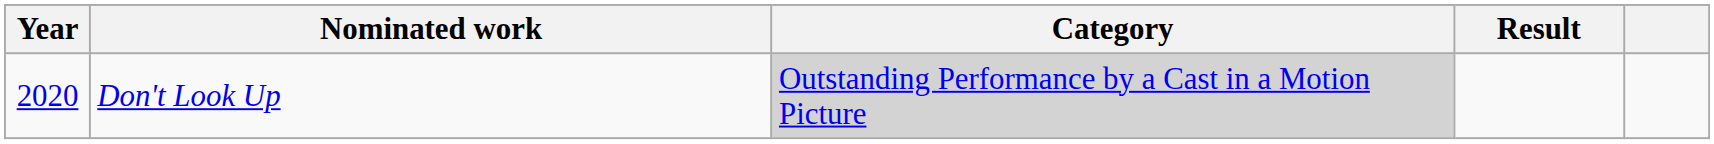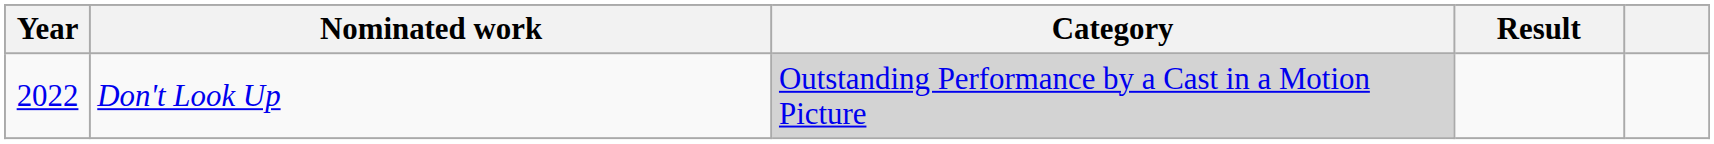 <table class="wikitable" style="width:100%;">
 <tr>
 <th style="width:5%;">Year</th>
 <th style="width:40%;">Nominated work</th>
 <th style="width:40%;">Category</th>
 <th style="width:10%;">Result</th>
 <th style="width:5%;"></th>
 </tr>
 <tr>
-<td style="text-align:center;"><a href='#'>2020</a></td>
+<td style="text-align:center;"><a href='#'>2022</a></td>
 <td><em><a href='#'>Don't Look Up</a></em></td>
 <td style="background: lightgrey;"><a href='#'>Outstanding Performance by a Cast in a Motion Picture</a> </td>
 <td></td>
 <td style="text-align:center;"></td>
 </tr>
 </table>
